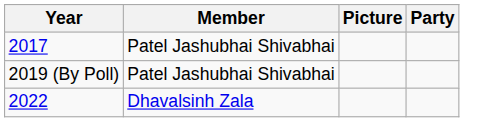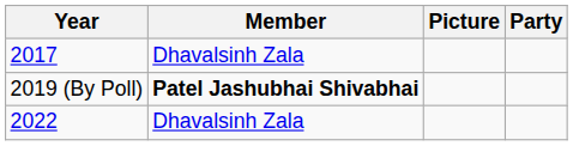 <table class="wikitable sortable">
 <tr>
 <th>Year</th>
 <th>Member</th>
 <th>Picture</th>
 <th colspan="2">Party</th>
 </tr>
 <tr>
 <td><a href='#'>2017</a></td>
-<td>Patel Jashubhai Shivabhai</td>
+<td><a href='#'>Dhavalsinh Zala</a></td>
 <td></td>
 <td></td>
 </tr>
 <tr>
 <td>2019 (By Poll)</td>
-<td>Patel Jashubhai Shivabhai</td>
+<td><strong>Patel Jashubhai Shivabhai</strong></td>
 <td></td>
 </tr>
 <tr>
 <td><a href='#'>2022</a></td>
 <td><a href='#'>Dhavalsinh Zala</a></td>
 <td></td>
 <td></td>
 </tr>
 </table>
